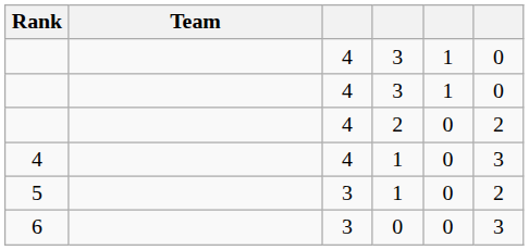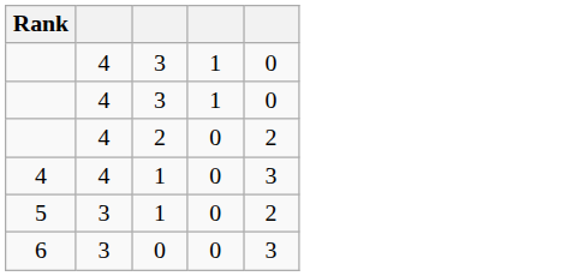 <table class="wikitable" style="text-align: center;">
 <tr>
 <th width=40>Rank</th>
-<th width=180>Team</th>
 <th width=30></th>
 <th width=30></th>
 <th width=30></th>
 <th width=30></th>
 </tr>
 <tr>
 <td></td>
-<td align="left"></td>
 <td>4</td>
 <td>3</td>
 <td>1</td>
 <td>0</td>
 </tr>
 <tr>
 <td></td>
-<td align="left"></td>
 <td>4</td>
 <td>3</td>
 <td>1</td>
 <td>0</td>
 </tr>
 <tr>
 <td></td>
-<td align="left"></td>
 <td>4</td>
 <td>2</td>
 <td>0</td>
 <td>2</td>
 </tr>
 <tr>
 <td>4</td>
-<td align="left"></td>
 <td>4</td>
 <td>1</td>
 <td>0</td>
 <td>3</td>
 </tr>
 <tr>
 <td>5</td>
-<td align="left"></td>
 <td>3</td>
 <td>1</td>
 <td>0</td>
 <td>2</td>
 </tr>
 <tr>
 <td>6</td>
-<td align="left"></td>
 <td>3</td>
 <td>0</td>
 <td>0</td>
 <td>3</td>
 </tr>
 </table>
